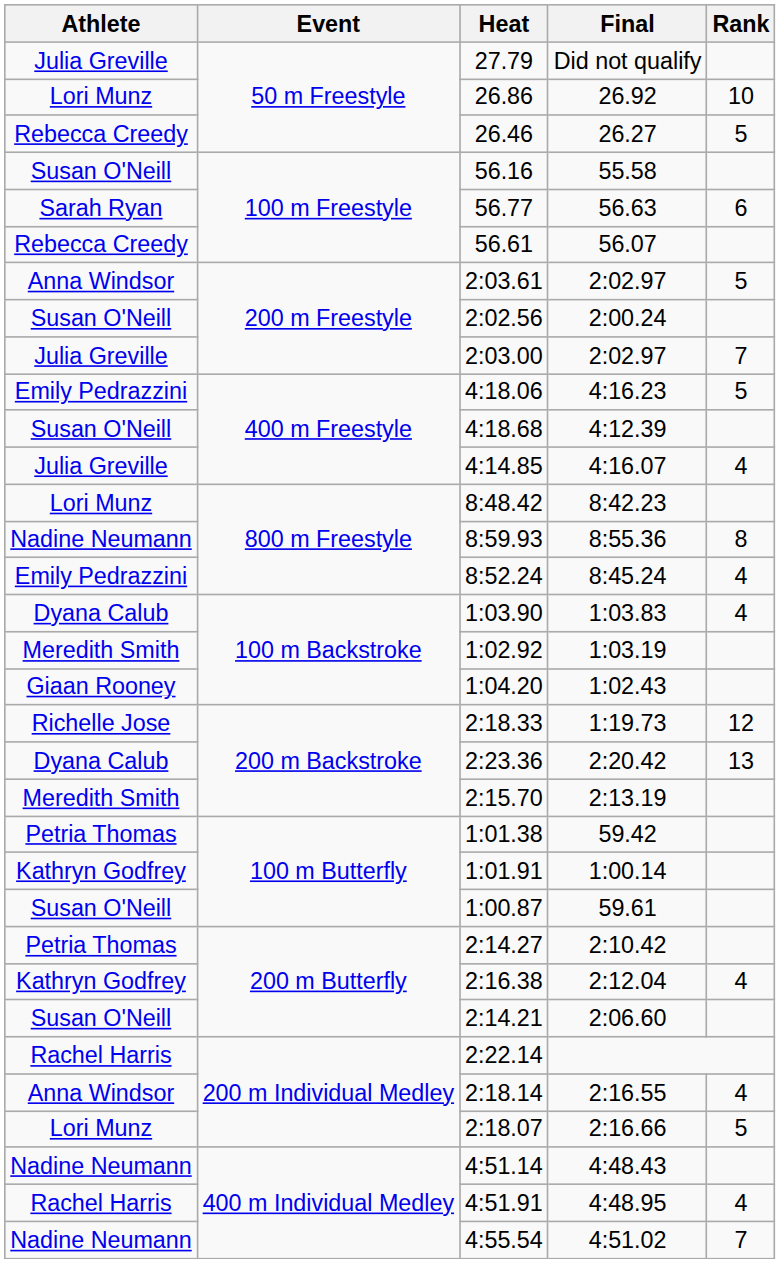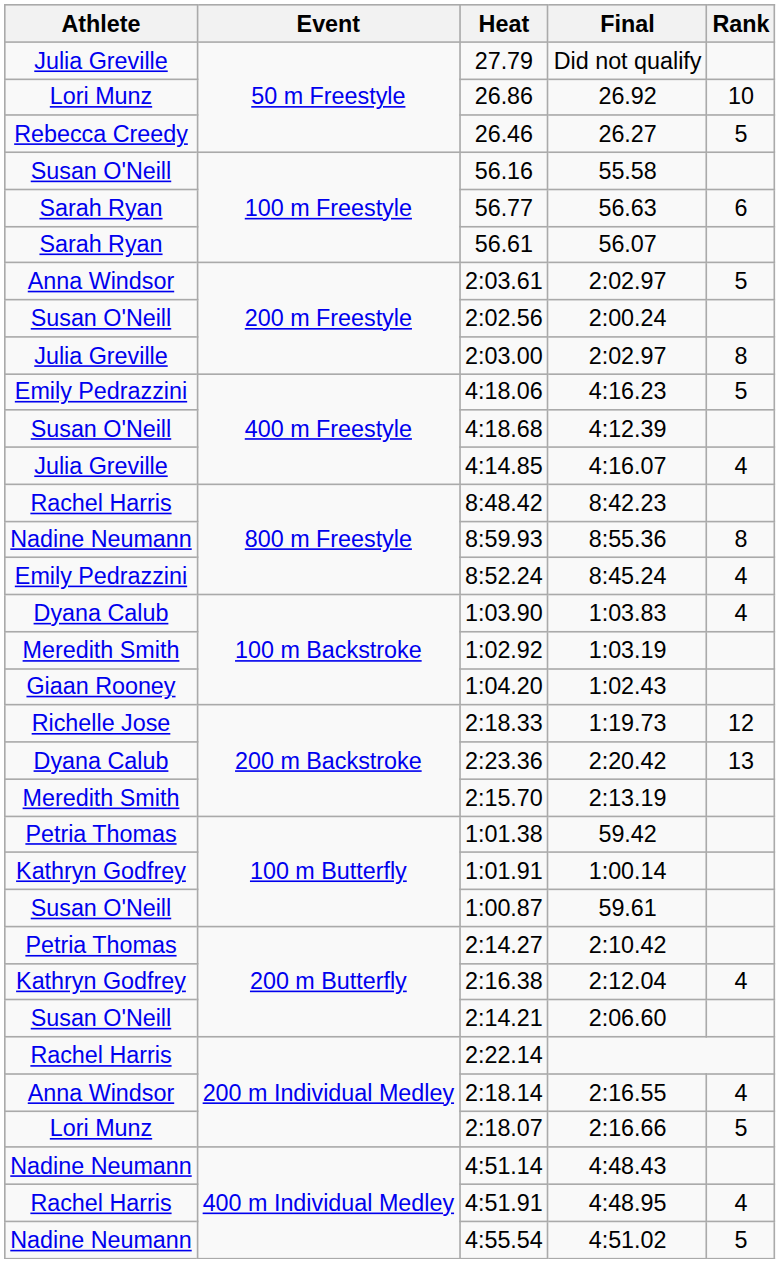 <table class="wikitable" style="font-size:90%">
 <tr>
 <th>Athlete</th>
 <th>Event</th>
 <th>Heat</th>
 <th>Final</th>
 <th>Rank</th>
 </tr>
 <tr align=center>
 <td><a href='#'>Julia Greville</a></td>
 <td rowspan=3><a href='#'>50 m Freestyle</a></td>
 <td>27.79</td>
 <td>Did not qualify</td>
 <td></td>
 </tr>
 <tr align=center>
 <td><a href='#'>Lori Munz</a></td>
 <td>26.86</td>
 <td>26.92</td>
 <td>10</td>
 </tr>
 <tr align=center>
 <td><a href='#'>Rebecca Creedy</a></td>
 <td>26.46</td>
 <td>26.27</td>
 <td>5</td>
 </tr>
 <tr align=center>
 <td><a href='#'>Susan O'Neill</a></td>
 <td rowspan=3><a href='#'>100 m Freestyle</a></td>
 <td>56.16</td>
 <td>55.58</td>
 <td></td>
 </tr>
 <tr align=center>
 <td><a href='#'>Sarah Ryan</a></td>
 <td>56.77</td>
 <td>56.63</td>
 <td>6</td>
 </tr>
 <tr align=center>
-<td><a href='#'>Rebecca Creedy</a></td>
+<td><a href='#'>Sarah Ryan</a></td>
 <td>56.61</td>
 <td>56.07</td>
 <td></td>
 </tr>
 <tr align=center>
 <td><a href='#'>Anna Windsor</a></td>
 <td rowspan=3><a href='#'>200 m Freestyle</a></td>
 <td>2:03.61</td>
 <td>2:02.97</td>
 <td>5</td>
 </tr>
 <tr align=center>
 <td><a href='#'>Susan O'Neill</a></td>
 <td>2:02.56</td>
 <td>2:00.24</td>
 <td></td>
 </tr>
 <tr align=center>
 <td><a href='#'>Julia Greville</a></td>
 <td>2:03.00</td>
 <td>2:02.97</td>
-<td>7</td>
+<td>8</td>
 </tr>
 <tr align=center>
 <td><a href='#'>Emily Pedrazzini</a></td>
 <td rowspan=3><a href='#'>400 m Freestyle</a></td>
 <td>4:18.06</td>
 <td>4:16.23</td>
 <td>5</td>
 </tr>
 <tr align=center>
 <td><a href='#'>Susan O'Neill</a></td>
 <td>4:18.68</td>
 <td>4:12.39</td>
 <td></td>
 </tr>
 <tr align=center>
 <td><a href='#'>Julia Greville</a></td>
 <td>4:14.85</td>
 <td>4:16.07</td>
 <td>4</td>
 </tr>
 <tr align=center>
-<td><a href='#'>Lori Munz</a></td>
+<td><a href='#'>Rachel Harris</a></td>
 <td rowspan=3><a href='#'>800 m Freestyle</a></td>
 <td>8:48.42</td>
 <td>8:42.23</td>
 <td></td>
 </tr>
 <tr align=center>
 <td><a href='#'>Nadine Neumann</a></td>
 <td>8:59.93</td>
 <td>8:55.36</td>
 <td>8</td>
 </tr>
 <tr align=center>
 <td><a href='#'>Emily Pedrazzini</a></td>
 <td>8:52.24</td>
 <td>8:45.24</td>
 <td>4</td>
 </tr>
 <tr align=center>
 <td><a href='#'>Dyana Calub</a></td>
 <td rowspan=3><a href='#'>100 m Backstroke</a></td>
 <td>1:03.90</td>
 <td>1:03.83</td>
 <td>4</td>
 </tr>
 <tr align=center>
 <td><a href='#'>Meredith Smith</a></td>
 <td>1:02.92</td>
 <td>1:03.19</td>
 <td></td>
 </tr>
 <tr align=center>
 <td><a href='#'>Giaan Rooney</a></td>
 <td>1:04.20</td>
 <td>1:02.43 </td>
 <td></td>
 </tr>
 <tr align=center>
 <td><a href='#'>Richelle Jose</a></td>
 <td rowspan=3><a href='#'>200 m Backstroke</a></td>
 <td>2:18.33</td>
 <td>1:19.73</td>
 <td>12</td>
 </tr>
 <tr align=center>
 <td><a href='#'>Dyana Calub</a></td>
 <td>2:23.36</td>
 <td>2:20.42</td>
 <td>13</td>
 </tr>
 <tr align=center>
 <td><a href='#'>Meredith Smith</a></td>
 <td>2:15.70</td>
 <td>2:13.19</td>
 <td></td>
 </tr>
 <tr align=center>
 <td><a href='#'>Petria Thomas</a></td>
 <td rowspan=3><a href='#'>100 m Butterfly</a></td>
 <td>1:01.38</td>
 <td>59.42 </td>
 <td></td>
 </tr>
 <tr align=center>
 <td><a href='#'>Kathryn Godfrey</a></td>
 <td>1:01.91</td>
 <td>1:00.14</td>
 <td></td>
 </tr>
 <tr align=center>
 <td><a href='#'>Susan O'Neill</a></td>
 <td>1:00.87</td>
 <td>59.61</td>
 <td></td>
 </tr>
 <tr align=center>
 <td><a href='#'>Petria Thomas</a></td>
 <td rowspan=3><a href='#'>200 m Butterfly</a></td>
 <td>2:14.27</td>
 <td>2:10.42</td>
 <td></td>
 </tr>
 <tr align=center>
 <td><a href='#'>Kathryn Godfrey</a></td>
 <td>2:16.38</td>
 <td>2:12.04</td>
 <td>4</td>
 </tr>
 <tr align=center>
 <td><a href='#'>Susan O'Neill</a></td>
 <td>2:14.21</td>
 <td>2:06.60 </td>
 <td></td>
 </tr>
 <tr align=center>
 <td><a href='#'>Rachel Harris</a></td>
 <td rowspan=3><a href='#'>200 m Individual Medley</a></td>
 <td>2:22.14</td>
 </tr>
 <tr align=center>
 <td><a href='#'>Anna Windsor</a></td>
 <td>2:18.14</td>
 <td>2:16.55</td>
 <td>4</td>
 </tr>
 <tr align=center>
 <td><a href='#'>Lori Munz</a></td>
 <td>2:18.07</td>
 <td>2:16.66</td>
 <td>5</td>
 </tr>
 <tr align=center>
 <td><a href='#'>Nadine Neumann</a></td>
 <td rowspan=3><a href='#'>400 m Individual Medley</a></td>
 <td>4:51.14</td>
 <td>4:48.43</td>
 <td></td>
 </tr>
 <tr align=center>
 <td><a href='#'>Rachel Harris</a></td>
 <td>4:51.91</td>
 <td>4:48.95</td>
 <td>4</td>
 </tr>
 <tr align=center>
 <td><a href='#'>Nadine Neumann</a></td>
 <td>4:55.54</td>
 <td>4:51.02</td>
-<td>7</td>
+<td>5</td>
 </tr>
 </table>
